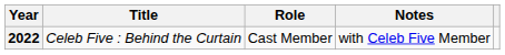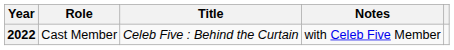 <table class="wikitable plainrowheaders">
 <tr>
 <th scope="col">Year</th>
+<th scope="col">Role</th>
 <th scope="col">Title</th>
-<th scope="col">Role</th>
 <th scope="col">Notes</th>
 <th scope="col" class="unsortable"></th>
 </tr>
 <tr>
 <th scope="row">2022</th>
+<td>Cast Member</td>
 <td><em>Celeb Five : Behind the Curtain</em></td>
-<td>Cast Member</td>
 <td>with <a href='#'>Celeb Five</a> Member</td>
 <td></td>
 </tr>
 </table>
